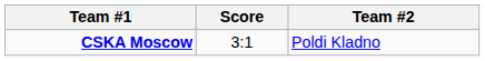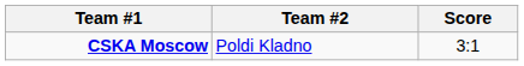 <table class="wikitable" style="text-align: center;">
 <tr>
 <th width=25%>Team #1</th>
+<th width=25%>Team #2</th>
 <th width=12%>Score</th>
-<th width=25%>Team #2</th>
 </tr>
 <tr>
 <td style="text-align: right;"><strong><a href='#'>CSKA Moscow</a></strong> </td>
+<td style="text-align: left;"> <a href='#'>Poldi Kladno</a></td>
 <td>3:1</td>
-<td style="text-align: left;"> <a href='#'>Poldi Kladno</a></td>
 </tr>
 </table>
